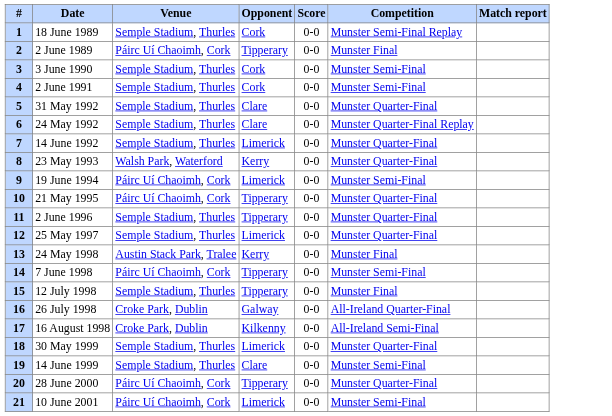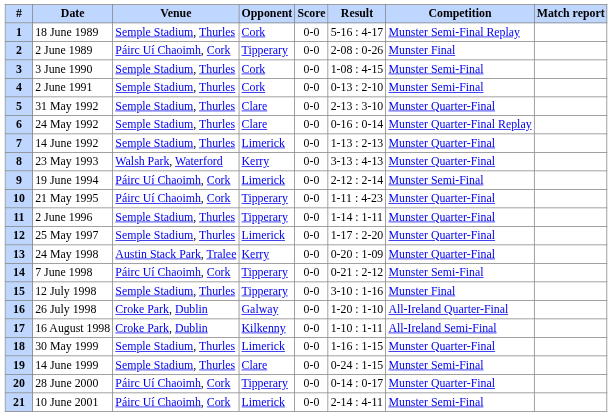 <table border=1 cellpadding=3 style="margin-left:1em; color: black; border-collapse: collapse;">
 <tr align="center" bgcolor="BFD7FF">
 <th width=30 style="text-align: center;">#</th>
 <th>Date</th>
 <th>Venue</th>
 <th>Opponent</th>
 <th>Score</th>
+<th>Result</th>
 <th>Competition</th>
 <th>Match report</th>
 </tr>
 <tr>
 <th style="text-align: center;" bgcolor="BFD7FF">1</th>
 <td>18 June 1989</td>
 <td><a href='#'>Semple Stadium</a>, <a href='#'>Thurles</a></td>
 <td><a href='#'>Cork</a></td>
 <td style="text-align: center;">0-0</td>
+<td>5-16 : 4-17</td>
 <td><a href='#'>Munster Semi-Final Replay</a></td>
 <td></td>
 </tr>
 <tr>
 <th style="text-align: center;" bgcolor="BFD7FF">2</th>
 <td>2 June 1989</td>
 <td><a href='#'>Páirc Uí Chaoimh</a>, <a href='#'>Cork</a></td>
 <td><a href='#'>Tipperary</a></td>
 <td style="text-align: center;">0-0</td>
+<td>2-08 : 0-26</td>
 <td><a href='#'>Munster Final</a></td>
 <td></td>
 </tr>
 <tr>
 <th style="text-align: center;" bgcolor="BFD7FF">3</th>
 <td>3 June 1990</td>
 <td><a href='#'>Semple Stadium</a>, <a href='#'>Thurles</a></td>
 <td><a href='#'>Cork</a></td>
 <td style="text-align: center;">0-0</td>
+<td>1-08 : 4-15</td>
 <td><a href='#'>Munster Semi-Final</a></td>
 <td></td>
 </tr>
 <tr>
 <th style="text-align: center;" bgcolor="BFD7FF">4</th>
 <td>2 June 1991</td>
 <td><a href='#'>Semple Stadium</a>, <a href='#'>Thurles</a></td>
 <td><a href='#'>Cork</a></td>
 <td style="text-align: center;">0-0</td>
+<td>0-13 : 2-10</td>
 <td><a href='#'>Munster Semi-Final</a></td>
 <td></td>
 </tr>
 <tr>
 <th style="text-align: center;" bgcolor="BFD7FF">5</th>
 <td>31 May 1992</td>
 <td><a href='#'>Semple Stadium</a>, <a href='#'>Thurles</a></td>
 <td><a href='#'>Clare</a></td>
 <td style="text-align: center;">0-0</td>
+<td>2-13 : 3-10</td>
 <td><a href='#'>Munster Quarter-Final</a></td>
 <td></td>
 </tr>
 <tr>
 <th style="text-align: center;" bgcolor="BFD7FF">6</th>
 <td>24 May 1992</td>
 <td><a href='#'>Semple Stadium</a>, <a href='#'>Thurles</a></td>
 <td><a href='#'>Clare</a></td>
 <td style="text-align: center;">0-0</td>
+<td>0-16 : 0-14</td>
 <td><a href='#'>Munster Quarter-Final Replay</a></td>
 <td></td>
 </tr>
 <tr>
 <th style="text-align: center;" bgcolor="BFD7FF">7</th>
 <td>14 June 1992</td>
 <td><a href='#'>Semple Stadium</a>, <a href='#'>Thurles</a></td>
 <td><a href='#'>Limerick</a></td>
 <td style="text-align: center;">0-0</td>
+<td>1-13 : 2-13</td>
 <td><a href='#'>Munster Quarter-Final</a></td>
 <td></td>
 </tr>
 <tr>
 <th style="text-align: center;" bgcolor="BFD7FF">8</th>
 <td>23 May 1993</td>
 <td><a href='#'>Walsh Park</a>, <a href='#'>Waterford</a></td>
 <td><a href='#'>Kerry</a></td>
 <td style="text-align: center;">0-0</td>
+<td>3-13 : 4-13</td>
 <td><a href='#'>Munster Quarter-Final</a></td>
 <td></td>
 </tr>
 <tr>
 <th style="text-align: center;" bgcolor="BFD7FF">9</th>
 <td>19 June 1994</td>
 <td><a href='#'>Páirc Uí Chaoimh</a>, <a href='#'>Cork</a></td>
 <td><a href='#'>Limerick</a></td>
 <td style="text-align: center;">0-0</td>
+<td>2-12 : 2-14</td>
 <td><a href='#'>Munster Semi-Final</a></td>
 <td></td>
 </tr>
 <tr>
 <th style="text-align: center;" bgcolor="BFD7FF">10</th>
 <td>21 May 1995</td>
 <td><a href='#'>Páirc Uí Chaoimh</a>, <a href='#'>Cork</a></td>
 <td><a href='#'>Tipperary</a></td>
 <td style="text-align: center;">0-0</td>
+<td>1-11 : 4-23</td>
 <td><a href='#'>Munster Quarter-Final</a></td>
 <td></td>
 </tr>
 <tr>
 <th style="text-align: center;" bgcolor="BFD7FF">11</th>
 <td>2 June 1996</td>
 <td><a href='#'>Semple Stadium</a>, <a href='#'>Thurles</a></td>
 <td><a href='#'>Tipperary</a></td>
 <td style="text-align: center;">0-0</td>
+<td>1-14 : 1-11</td>
 <td><a href='#'>Munster Quarter-Final</a></td>
 <td></td>
 </tr>
 <tr>
 <th style="text-align: center;" bgcolor="BFD7FF">12</th>
 <td>25 May 1997</td>
 <td><a href='#'>Semple Stadium</a>, <a href='#'>Thurles</a></td>
 <td><a href='#'>Limerick</a></td>
 <td style="text-align: center;">0-0</td>
+<td>1-17 : 2-20</td>
 <td><a href='#'>Munster Quarter-Final</a></td>
 <td></td>
 </tr>
 <tr>
 <th style="text-align: center;" bgcolor="BFD7FF">13</th>
 <td>24 May 1998</td>
 <td><a href='#'>Austin Stack Park</a>, <a href='#'>Tralee</a></td>
 <td><a href='#'>Kerry</a></td>
 <td style="text-align: center;">0-0</td>
-<td><a href='#'>Munster Final</a></td>
+<td>0-20 : 1-09</td>
+<td><a href='#'>Munster Quarter-Final</a></td>
 <td></td>
 </tr>
 <tr>
 <th style="text-align: center;" bgcolor="BFD7FF">14</th>
 <td>7 June 1998</td>
 <td><a href='#'>Páirc Uí Chaoimh</a>, <a href='#'>Cork</a></td>
 <td><a href='#'>Tipperary</a></td>
 <td style="text-align: center;">0-0</td>
+<td>0-21 : 2-12</td>
 <td><a href='#'>Munster Semi-Final</a></td>
 <td></td>
 </tr>
 <tr>
 <th style="text-align: center;" bgcolor="BFD7FF">15</th>
 <td>12 July 1998</td>
 <td><a href='#'>Semple Stadium</a>, <a href='#'>Thurles</a></td>
 <td><a href='#'>Tipperary</a></td>
 <td style="text-align: center;">0-0</td>
+<td>3-10 : 1-16</td>
 <td><a href='#'>Munster Final</a></td>
 <td></td>
 </tr>
 <tr>
 <th style="text-align: center;" bgcolor="BFD7FF">16</th>
 <td>26 July 1998</td>
 <td><a href='#'>Croke Park</a>, <a href='#'>Dublin</a></td>
 <td><a href='#'>Galway</a></td>
 <td style="text-align: center;">0-0</td>
+<td>1-20 : 1-10</td>
 <td><a href='#'>All-Ireland Quarter-Final</a></td>
 <td></td>
 </tr>
 <tr>
 <th style="text-align: center;" bgcolor="BFD7FF">17</th>
 <td>16 August 1998</td>
 <td><a href='#'>Croke Park</a>, <a href='#'>Dublin</a></td>
 <td><a href='#'>Kilkenny</a></td>
 <td style="text-align: center;">0-0</td>
+<td>1-10 : 1-11</td>
 <td><a href='#'>All-Ireland Semi-Final</a></td>
 <td></td>
 </tr>
 <tr>
 <th style="text-align: center;" bgcolor="BFD7FF">18</th>
 <td>30 May 1999</td>
 <td><a href='#'>Semple Stadium</a>, <a href='#'>Thurles</a></td>
 <td><a href='#'>Limerick</a></td>
 <td style="text-align: center;">0-0</td>
+<td>1-16 : 1-15</td>
 <td><a href='#'>Munster Quarter-Final</a></td>
 <td></td>
 </tr>
 <tr>
 <th style="text-align: center;" bgcolor="BFD7FF">19</th>
 <td>14 June 1999</td>
 <td><a href='#'>Semple Stadium</a>, <a href='#'>Thurles</a></td>
 <td><a href='#'>Clare</a></td>
 <td style="text-align: center;">0-0</td>
+<td>0-24 : 1-15</td>
 <td><a href='#'>Munster Semi-Final</a></td>
 <td></td>
 </tr>
 <tr>
 <th style="text-align: center;" bgcolor="BFD7FF">20</th>
 <td>28 June 2000</td>
 <td><a href='#'>Páirc Uí Chaoimh</a>, <a href='#'>Cork</a></td>
 <td><a href='#'>Tipperary</a></td>
 <td style="text-align: center;">0-0</td>
+<td>0-14 : 0-17</td>
 <td><a href='#'>Munster Quarter-Final</a></td>
 <td></td>
 </tr>
 <tr>
 <th style="text-align: center;" bgcolor="BFD7FF">21</th>
 <td>10 June 2001</td>
 <td><a href='#'>Páirc Uí Chaoimh</a>, <a href='#'>Cork</a></td>
 <td><a href='#'>Limerick</a></td>
 <td style="text-align: center;">0-0</td>
+<td>2-14 : 4-11</td>
 <td><a href='#'>Munster Semi-Final</a></td>
 <td></td>
 </tr>
 </table>
